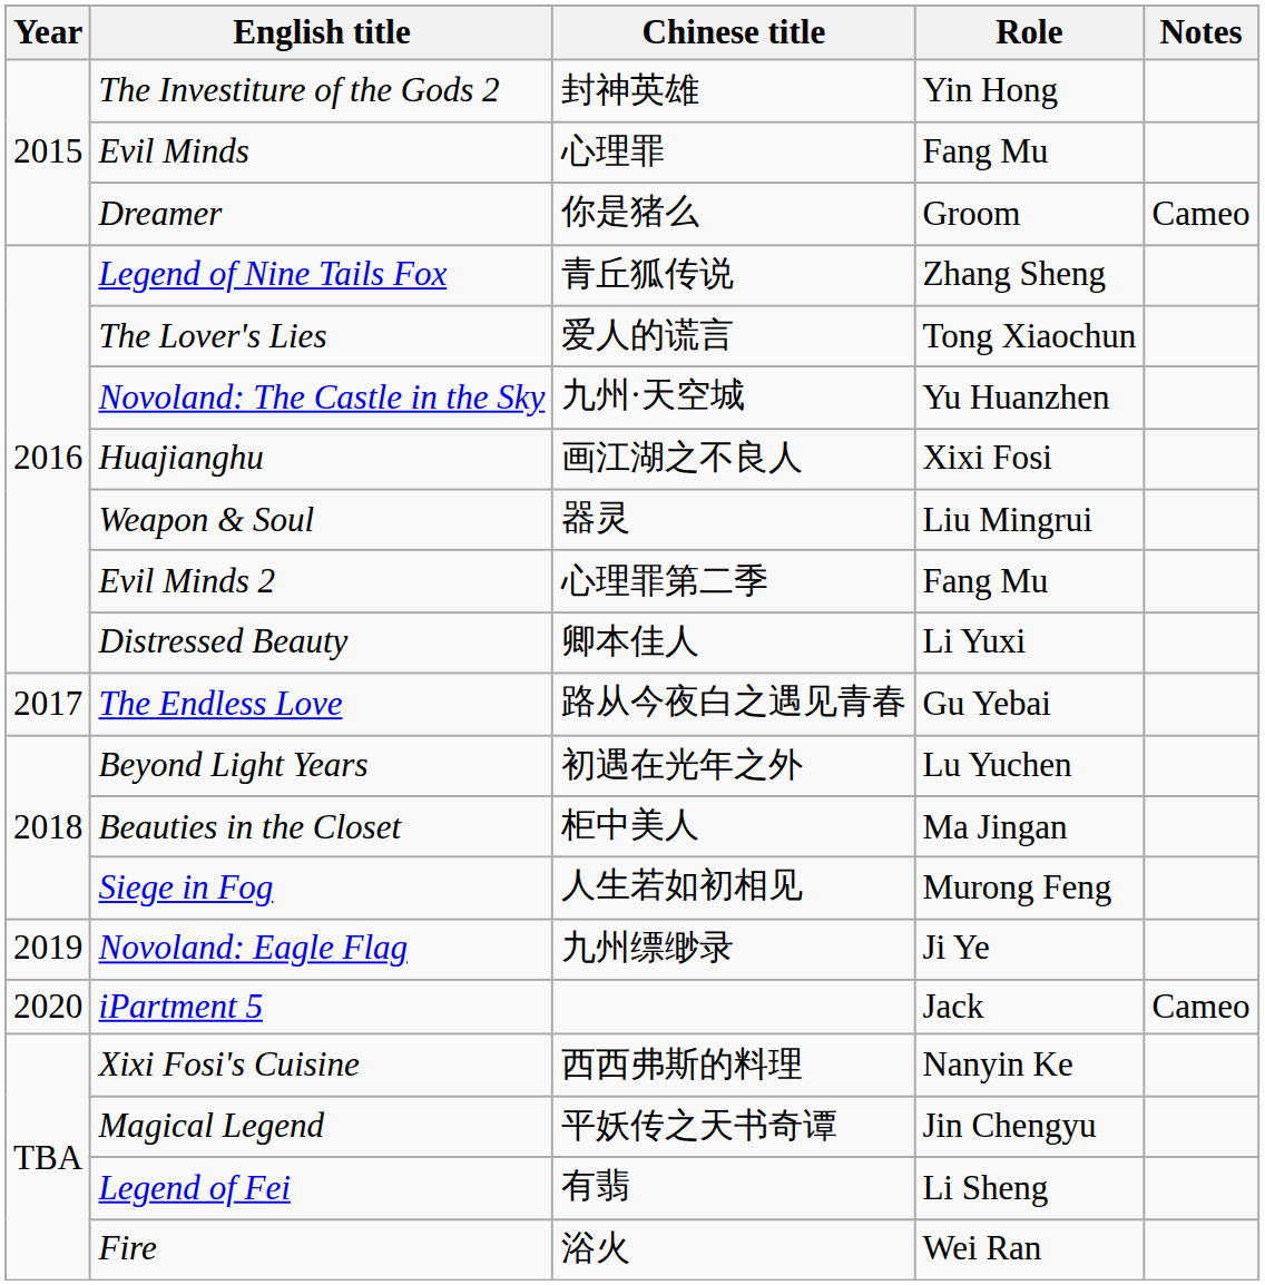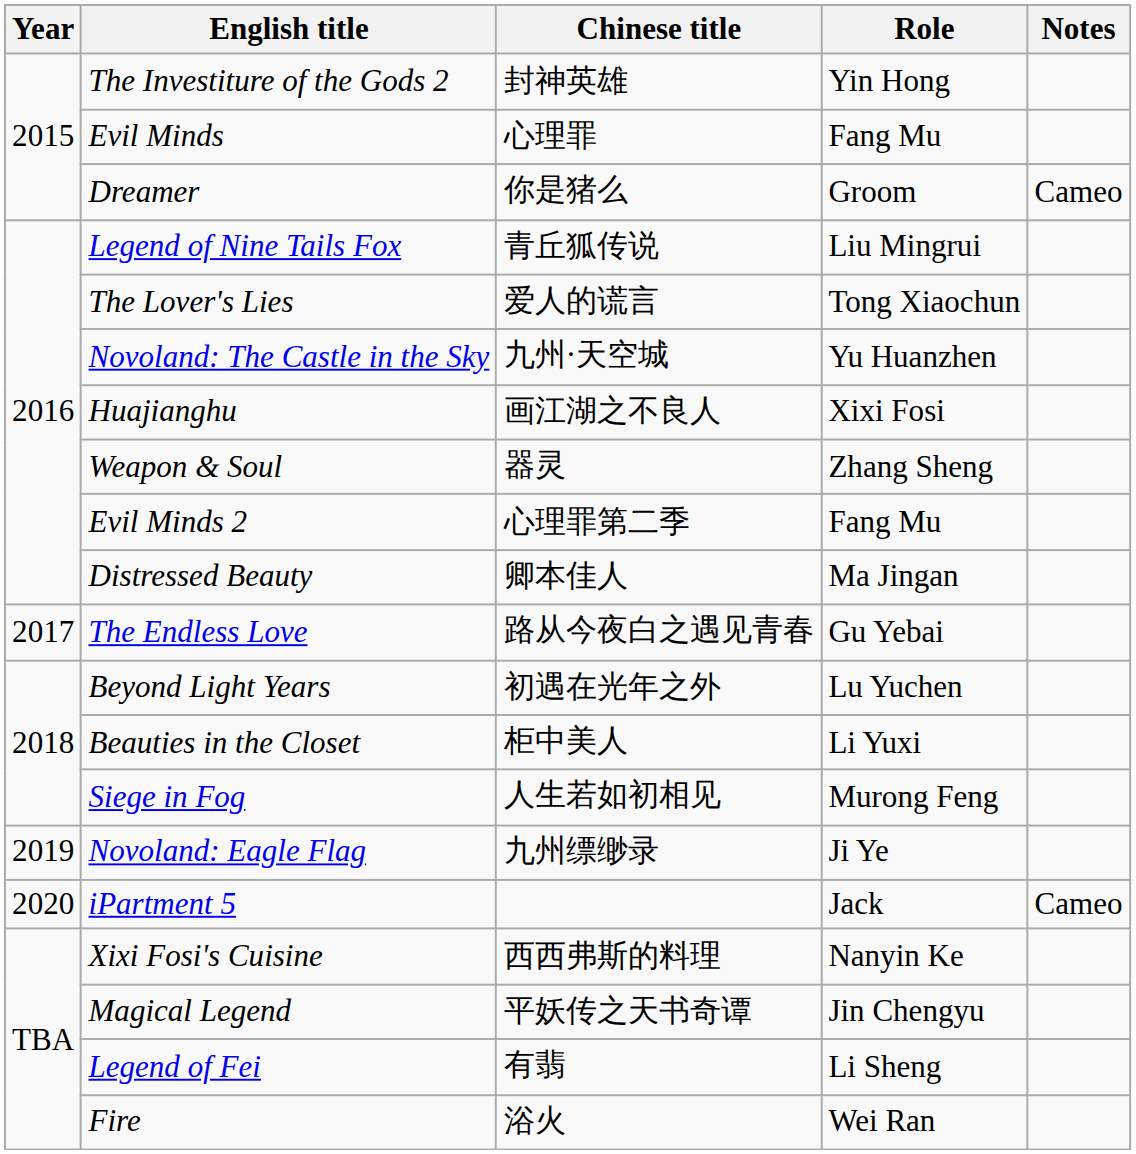 <table class="wikitable">
 <tr>
 <th>Year</th>
 <th>English title</th>
 <th>Chinese title</th>
 <th>Role</th>
 <th>Notes</th>
 </tr>
 <tr>
 <td rowspan=3>2015</td>
 <td><em>The Investiture of the Gods 2</em></td>
 <td>封神英雄</td>
 <td>Yin Hong</td>
 <td></td>
 </tr>
 <tr>
 <td><em>Evil Minds</em></td>
 <td>心理罪</td>
 <td>Fang Mu</td>
 <td></td>
 </tr>
 <tr>
 <td><em>Dreamer</em></td>
 <td>你是猪么</td>
 <td>Groom</td>
 <td>Cameo</td>
 </tr>
 <tr>
 <td rowspan=7>2016</td>
 <td><em><a href='#'>Legend of Nine Tails Fox</a></em></td>
 <td>青丘狐传说</td>
-<td>Zhang Sheng</td>
+<td>Liu Mingrui</td>
 <td></td>
 </tr>
 <tr>
 <td><em>The Lover's Lies</em></td>
 <td>爱人的谎言</td>
 <td>Tong Xiaochun</td>
 <td></td>
 </tr>
 <tr>
 <td><em><a href='#'>Novoland: The Castle in the Sky</a></em></td>
 <td>九州·天空城</td>
 <td>Yu Huanzhen</td>
 <td></td>
 </tr>
 <tr>
 <td><em>Huajianghu</em></td>
 <td>画江湖之不良人</td>
 <td>Xixi Fosi</td>
 <td></td>
 </tr>
 <tr>
 <td><em>Weapon & Soul</em></td>
 <td>器灵</td>
-<td>Liu Mingrui</td>
+<td>Zhang Sheng</td>
 <td></td>
 </tr>
 <tr>
 <td><em>Evil Minds 2</em></td>
 <td>心理罪第二季</td>
 <td>Fang Mu</td>
 <td></td>
 </tr>
 <tr>
 <td><em>Distressed Beauty</em></td>
 <td>卿本佳人</td>
-<td>Li Yuxi</td>
+<td>Ma Jingan</td>
 <td></td>
 </tr>
 <tr>
 <td>2017</td>
 <td><em><a href='#'>The Endless Love</a></em></td>
 <td>路从今夜白之遇见青春</td>
 <td>Gu Yebai</td>
 <td></td>
 </tr>
 <tr>
 <td rowspan=3>2018</td>
 <td><em>Beyond Light Years</em></td>
 <td>初遇在光年之外</td>
 <td>Lu Yuchen</td>
 <td></td>
 </tr>
 <tr>
 <td><em>Beauties in the Closet</em></td>
 <td>柜中美人</td>
-<td>Ma Jingan</td>
+<td>Li Yuxi</td>
 <td></td>
 </tr>
 <tr>
 <td><em><a href='#'>Siege in Fog</a></em></td>
 <td>人生若如初相见</td>
 <td>Murong Feng</td>
 <td></td>
 </tr>
 <tr>
 <td>2019</td>
 <td><em><a href='#'>Novoland: Eagle Flag</a></em></td>
 <td>九州缥缈录</td>
 <td>Ji Ye</td>
 <td></td>
 </tr>
 <tr>
 <td>2020</td>
 <td><em><a href='#'>iPartment 5</a></em></td>
 <td></td>
 <td>Jack</td>
 <td>Cameo</td>
 </tr>
 <tr>
 <td rowspan=4>TBA</td>
 <td><em>Xixi Fosi's Cuisine</em></td>
 <td>西西弗斯的料理</td>
 <td>Nanyin Ke</td>
 <td></td>
 </tr>
 <tr>
 <td><em>Magical Legend</em></td>
 <td>平妖传之天书奇谭</td>
 <td>Jin Chengyu</td>
 <td></td>
 </tr>
 <tr>
 <td><em><a href='#'>Legend of Fei</a></em></td>
 <td>有翡</td>
 <td>Li Sheng</td>
 <td></td>
 </tr>
 <tr>
 <td><em>Fire</em></td>
 <td>浴火</td>
 <td>Wei Ran</td>
 <td></td>
 </tr>
 </table>
